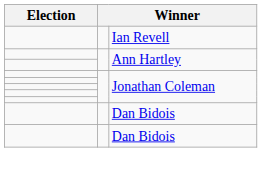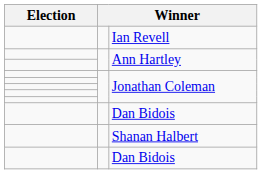 <table class=wikitable>
 <tr>
 <th width=100>Election</th>
 <th width=175 colspan=2>Winner</th>
 </tr>
 <tr>
 <td></td>
 <td width=5 bgcolor=></td>
 <td><a href='#'>Ian Revell</a></td>
 </tr>
 <tr>
 <td></td>
 <td rowspan=2 bgcolor=></td>
 <td rowspan=2><a href='#'>Ann Hartley</a></td>
 </tr>
 <tr>
 <td></td>
 </tr>
 <tr>
 <td></td>
 <td rowspan=5 bgcolor=></td>
 <td rowspan=5><a href='#'>Jonathan Coleman</a></td>
 </tr>
 <tr>
 <td></td>
 </tr>
 <tr>
 <td></td>
 </tr>
 <tr>
 <td></td>
 </tr>
 <tr>
 <td></td>
 </tr>
 <tr>
 <td></td>
 <td bgcolor=></td>
 <td><a href='#'>Dan Bidois</a></td>
 </tr>
 <tr>
 <td></td>
 <td bgcolor=></td>
+<td><a href='#'>Shanan Halbert</a></td>
+</tr>
+<tr>
+<td></td>
+<td bgcolor=></td>
 <td><a href='#'>Dan Bidois</a></td>
 </tr>
 </table>
